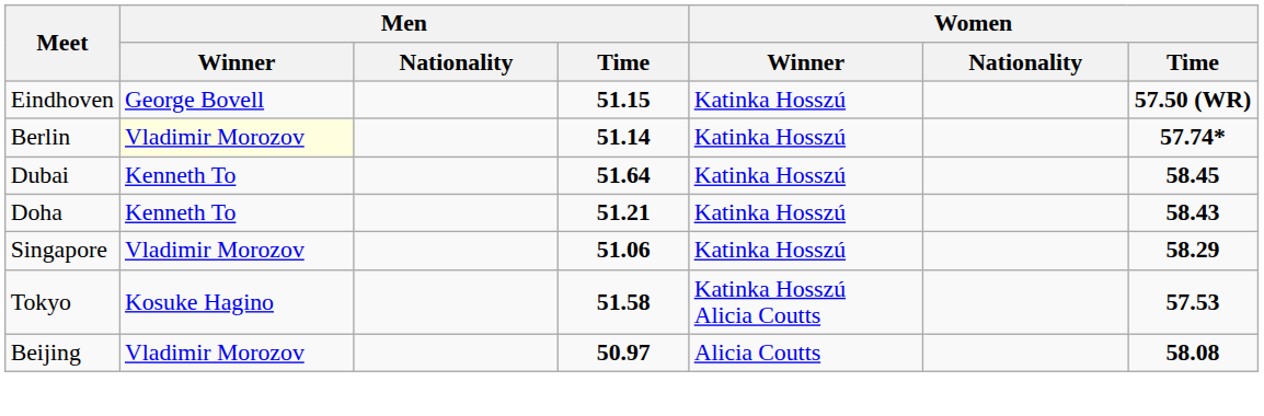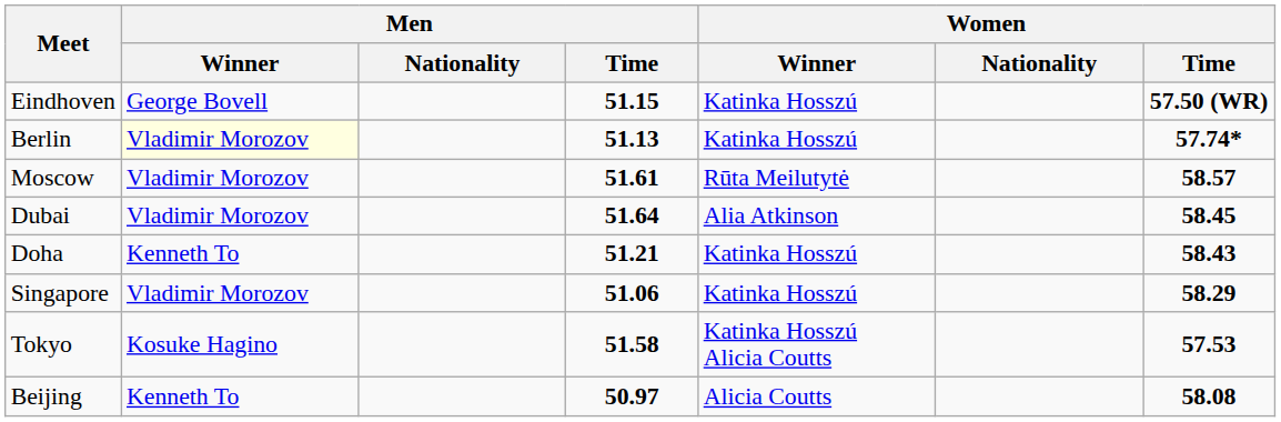 <table class="wikitable">
 <tr>
 <th rowspan="2">Meet</th>
 <th colspan="3">Men</th>
 <th colspan="3">Women</th>
 </tr>
 <tr>
 <th width=150>Winner</th>
 <th width=130>Nationality</th>
 <th width=80>Time</th>
 <th width=150>Winner</th>
 <th width=130>Nationality</th>
 <th width=80>Time</th>
 </tr>
 <tr>
 <td>Eindhoven</td>
 <td><a href='#'>George Bovell</a></td>
 <td></td>
 <td align=center><strong>51.15</strong></td>
 <td><a href='#'>Katinka Hosszú</a></td>
 <td></td>
 <td align=center><strong>57.50 (WR)</strong></td>
 </tr>
 <tr>
 <td>Berlin</td>
 <td style="background: lightyellow;"><a href='#'>Vladimir Morozov</a></td>
 <td></td>
-<td align=center><strong>51.14</strong></td>
+<td align=center><strong>51.13</strong></td>
 <td><a href='#'>Katinka Hosszú</a></td>
 <td></td>
 <td align=center><strong>57.74*</strong></td>
 </tr>
 <tr>
+<td>Moscow</td>
+<td><a href='#'>Vladimir Morozov</a></td>
+<td></td>
+<td align=center><strong>51.61</strong></td>
+<td><a href='#'>Rūta Meilutytė</a></td>
+<td></td>
+<td align=center><strong>58.57</strong></td>
+</tr>
+<tr>
 <td>Dubai</td>
-<td><a href='#'>Kenneth To</a></td>
+<td><a href='#'>Vladimir Morozov</a></td>
 <td></td>
 <td align=center><strong>51.64</strong></td>
-<td><a href='#'>Katinka Hosszú</a></td>
+<td><a href='#'>Alia Atkinson</a></td>
 <td></td>
 <td align=center><strong>58.45</strong></td>
 </tr>
 <tr>
 <td>Doha</td>
 <td><a href='#'>Kenneth To</a></td>
 <td></td>
 <td align=center><strong>51.21</strong></td>
 <td><a href='#'>Katinka Hosszú</a></td>
 <td></td>
 <td align=center><strong>58.43</strong></td>
 </tr>
 <tr>
 <td>Singapore</td>
 <td><a href='#'>Vladimir Morozov</a></td>
 <td></td>
 <td align=center><strong>51.06</strong></td>
 <td><a href='#'>Katinka Hosszú</a></td>
 <td></td>
 <td align=center><strong>58.29</strong></td>
 </tr>
 <tr>
 <td>Tokyo</td>
 <td><a href='#'>Kosuke Hagino</a></td>
 <td></td>
 <td align=center><strong>51.58</strong></td>
 <td><a href='#'>Katinka Hosszú</a><br><a href='#'>Alicia Coutts</a></td>
 <td><br></td>
 <td align=center><strong>57.53</strong></td>
 </tr>
 <tr>
 <td>Beijing</td>
-<td><a href='#'>Vladimir Morozov</a></td>
+<td><a href='#'>Kenneth To</a></td>
 <td></td>
 <td align=center><strong>50.97</strong></td>
 <td><a href='#'>Alicia Coutts</a></td>
 <td></td>
 <td align=center><strong>58.08</strong></td>
 </tr>
 </table>
